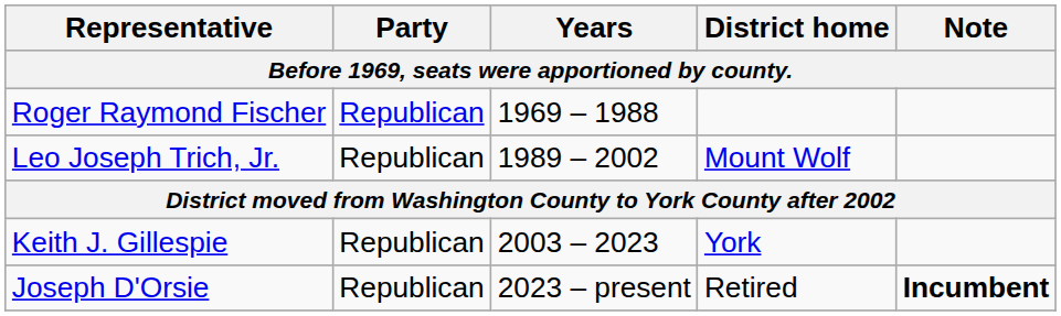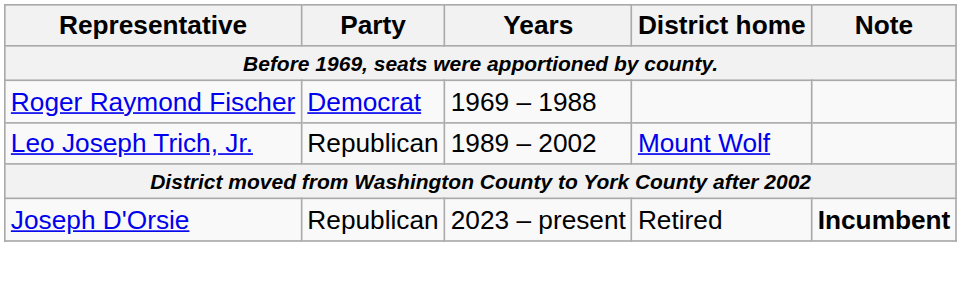 <table class=wikitable>
 <tr valign=bottom>
 <th>Representative</th>
 <th>Party</th>
 <th>Years</th>
 <th>District home</th>
 <th>Note</th>
 </tr>
 <tr>
 <th colspan=5 style="font-size: 80%;"><em>Before 1969, seats were apportioned by county.</em></th>
 </tr>
 <tr>
 <td><a href='#'>Roger Raymond Fischer</a></td>
-<td><a href='#'>Republican</a></td>
+<td><a href='#'>Democrat</a></td>
 <td>1969 – 1988</td>
 <td></td>
 <td></td>
 </tr>
 <tr>
 <td><a href='#'>Leo Joseph Trich, Jr.</a></td>
 <td>Republican</td>
 <td>1989 – 2002</td>
 <td><a href='#'>Mount Wolf</a></td>
 <td></td>
 </tr>
 <tr>
 <th colspan=5 style="font-size: 80%;"><em>District moved from Washington County to York County after 2002</em></th>
 </tr>
 <tr>
-<td><a href='#'>Keith J. Gillespie</a></td>
-<td>Republican</td>
-<td>2003 – 2023</td>
-<td><a href='#'>York</a></td>
-<td></td>
-</tr>
-<tr>
 <td><a href='#'>Joseph D'Orsie</a></td>
 <td>Republican</td>
 <td>2023 – present</td>
 <td>Retired</td>
 <td><strong>Incumbent</strong></td>
 </tr>
 </table>
